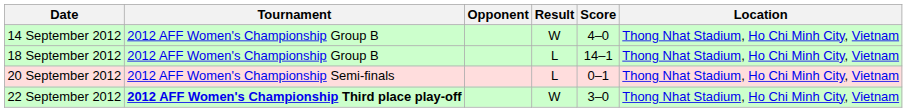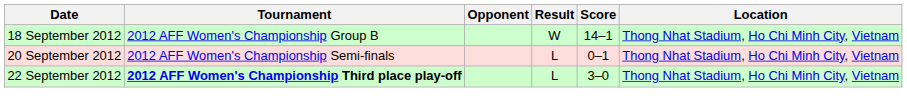 <table class="wikitable">
 <tr>
 <th>Date</th>
 <th>Tournament</th>
 <th>Opponent</th>
 <th>Result</th>
 <th>Score</th>
 <th>Location</th>
 </tr>
 <tr style="background:#cfc;">
-<td>14 September 2012</td>
+<td>18 September 2012</td>
 <td><a href='#'>2012 AFF Women's Championship</a> Group B</td>
 <td></td>
 <td style="text-align:center">W</td>
-<td style="text-align:center">4–0</td>
-<td> <a href='#'>Thong Nhat Stadium</a>, <a href='#'>Ho Chi Minh City</a>, <a href='#'>Vietnam</a></td>
-</tr>
-<tr style="background:#cfc;">
-<td>18 September 2012</td>
-<td><a href='#'>2012 AFF Women's Championship</a> Group B</td>
-<td></td>
-<td style="text-align:center">L</td>
 <td style="text-align:center">14–1</td>
 <td> <a href='#'>Thong Nhat Stadium</a>, <a href='#'>Ho Chi Minh City</a>, <a href='#'>Vietnam</a></td>
 </tr>
 <tr style="background:#fdd;">
 <td>20 September 2012</td>
 <td><a href='#'>2012 AFF Women's Championship</a> Semi-finals</td>
 <td></td>
 <td style="text-align:center">L</td>
 <td style="text-align:center">0–1</td>
 <td> <a href='#'>Thong Nhat Stadium</a>, <a href='#'>Ho Chi Minh City</a>, <a href='#'>Vietnam</a></td>
 </tr>
 <tr style="background:#cfc;">
 <td>22 September 2012</td>
 <td><strong><a href='#'>2012 AFF Women's Championship</a> Third place play-off</strong></td>
 <td></td>
-<td style="text-align:center">W</td>
+<td style="text-align:center">L</td>
 <td style="text-align:center">3–0</td>
 <td> <a href='#'>Thong Nhat Stadium</a>, <a href='#'>Ho Chi Minh City</a>, <a href='#'>Vietnam</a></td>
 </tr>
 </table>
